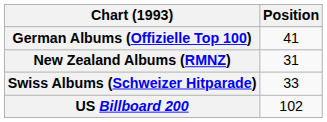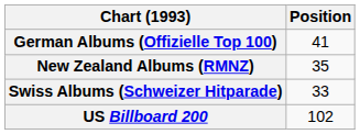 <table class="wikitable sortable plainrowheaders" style="text-align:center">
 <tr>
 <th scope="col">Chart (1993)</th>
 <th scope="col">Position</th>
 </tr>
 <tr>
 <th scope="row">German Albums (<a href='#'>Offizielle Top 100</a>)</th>
 <td>41</td>
 </tr>
 <tr>
 <th scope="row">New Zealand Albums (<a href='#'>RMNZ</a>)</th>
-<td>31</td>
+<td>35</td>
 </tr>
 <tr>
 <th scope="row">Swiss Albums (<a href='#'>Schweizer Hitparade</a>)</th>
 <td>33</td>
 </tr>
 <tr>
 <th scope="row">US <em><a href='#'>Billboard 200</a></em></th>
 <td>102</td>
 </tr>
 </table>
